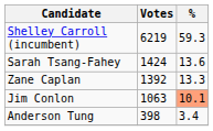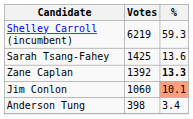 <table class="wikitable">
 <tr>
 <th bgcolor="#DDDDFF" width="150px">Candidate</th>
 <th bgcolor="#DDDDFF">Votes</th>
 <th bgcolor="#DDDDFF">%</th>
 </tr>
 <tr>
 <td><a href='#'>Shelley Carroll</a> (incumbent)</td>
 <td>6219</td>
 <td>59.3</td>
 </tr>
 <tr>
 <td>Sarah Tsang-Fahey</td>
-<td>1424</td>
+<td>1425</td>
 <td>13.6</td>
 </tr>
 <tr>
 <td>Zane Caplan</td>
 <td>1392</td>
-<td>13.3</td>
+<td><strong>13.3</strong></td>
 </tr>
 <tr>
 <td>Jim Conlon</td>
-<td>1063</td>
+<td>1060</td>
 <td style="background: lightsalmon;">10.1</td>
 </tr>
 <tr>
 <td> Anderson Tung</td>
 <td>398</td>
 <td>3.4</td>
 </tr>
 <tr>
 </tr>
 </table>
